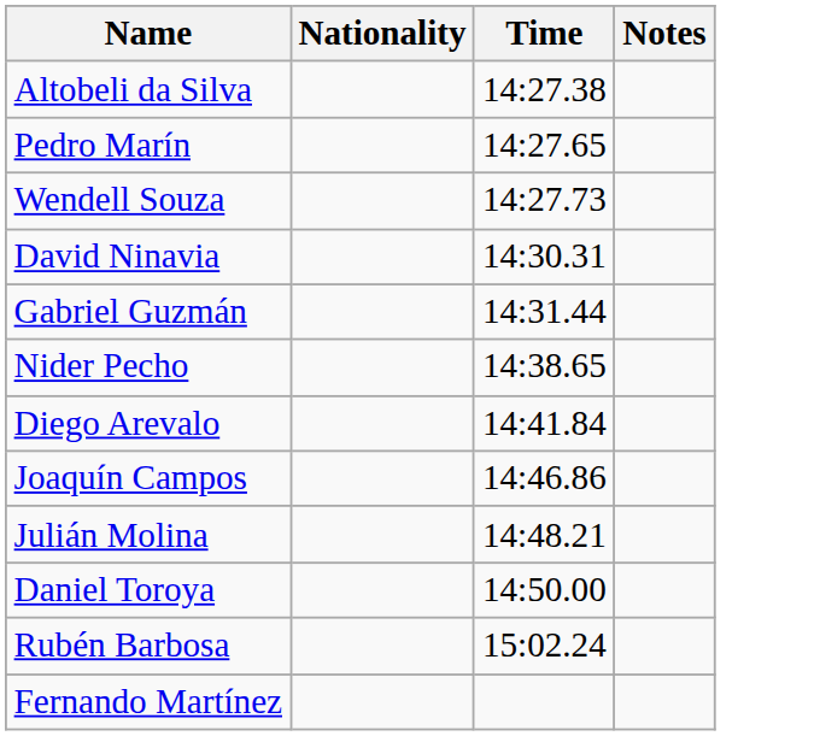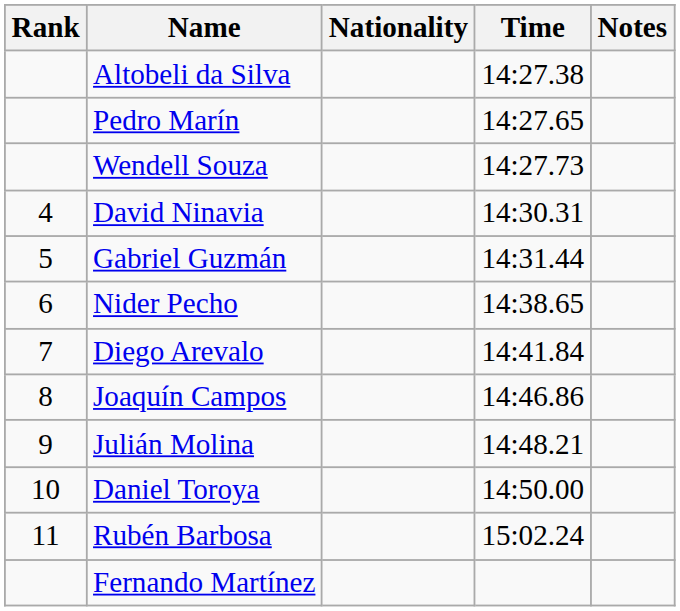 <table class="wikitable sortable" style="text-align:center">
 <tr>
+<th>Rank</th>
 <th>Name</th>
 <th>Nationality</th>
 <th>Time</th>
 <th>Notes</th>
 </tr>
 <tr>
+<td></td>
 <td align=left><a href='#'>Altobeli da Silva</a></td>
 <td align=left></td>
 <td>14:27.38</td>
 <td></td>
 </tr>
 <tr>
+<td></td>
 <td align=left><a href='#'>Pedro Marín</a></td>
 <td align=left></td>
 <td>14:27.65</td>
 <td></td>
 </tr>
 <tr>
+<td></td>
 <td align=left><a href='#'>Wendell Souza</a></td>
 <td align=left></td>
 <td>14:27.73</td>
 <td></td>
 </tr>
 <tr>
+<td>4</td>
 <td align=left><a href='#'>David Ninavia</a></td>
 <td align=left></td>
 <td>14:30.31</td>
 <td></td>
 </tr>
 <tr>
+<td>5</td>
 <td align=left><a href='#'>Gabriel Guzmán</a></td>
 <td align=left></td>
 <td>14:31.44</td>
 <td></td>
 </tr>
 <tr>
+<td>6</td>
 <td align=left><a href='#'>Nider Pecho</a></td>
 <td align=left></td>
 <td>14:38.65</td>
 <td></td>
 </tr>
 <tr>
+<td>7</td>
 <td align=left><a href='#'>Diego Arevalo</a></td>
 <td align=left></td>
 <td>14:41.84</td>
 <td></td>
 </tr>
 <tr>
+<td>8</td>
 <td align=left><a href='#'>Joaquín Campos</a></td>
 <td align=left></td>
 <td>14:46.86</td>
 <td></td>
 </tr>
 <tr>
+<td>9</td>
 <td align=left><a href='#'>Julián Molina</a></td>
 <td align=left></td>
 <td>14:48.21</td>
 <td></td>
 </tr>
 <tr>
+<td>10</td>
 <td align=left><a href='#'>Daniel Toroya</a></td>
 <td align=left></td>
 <td>14:50.00</td>
 <td></td>
 </tr>
 <tr>
+<td>11</td>
 <td align=left><a href='#'>Rubén Barbosa</a></td>
 <td align=left></td>
 <td>15:02.24</td>
 <td><strong></strong></td>
 </tr>
 <tr>
+<td></td>
 <td align=left><a href='#'>Fernando Martínez</a></td>
 <td align=left></td>
 <td></td>
 <td></td>
 </tr>
 </table>
